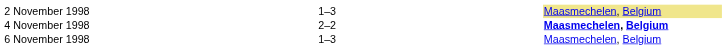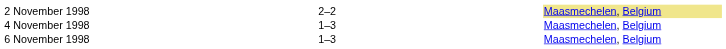 <table cellspacing=1 width=85%>
 <tr>
 <th width=15%></th>
 <th width=25%></th>
 <th width=10%></th>
 <th width=25%></th>
 <th width=25%></th>
 </tr>
 <tr>
 <td>2 November 1998</td>
 <td align=right></td>
-<td align=center>1–3</td>
+<td align=center>2–2</td>
 <td></td>
 <td style="background: khaki;"><a href='#'>Maasmechelen</a>, <a href='#'>Belgium</a></td>
 </tr>
 <tr>
 <td>4 November 1998</td>
 <td align=right></td>
-<td align=center>2–2</td>
+<td align=center>1–3</td>
 <td></td>
-<td><strong><a href='#'>Maasmechelen</a>, <a href='#'>Belgium</a></strong></td>
+<td><a href='#'>Maasmechelen</a>, <a href='#'>Belgium</a></td>
 </tr>
 <tr>
 <td>6 November 1998</td>
 <td align=right></td>
 <td align=center>1–3</td>
 <td></td>
 <td><a href='#'>Maasmechelen</a>, <a href='#'>Belgium</a></td>
 </tr>
 </table>
